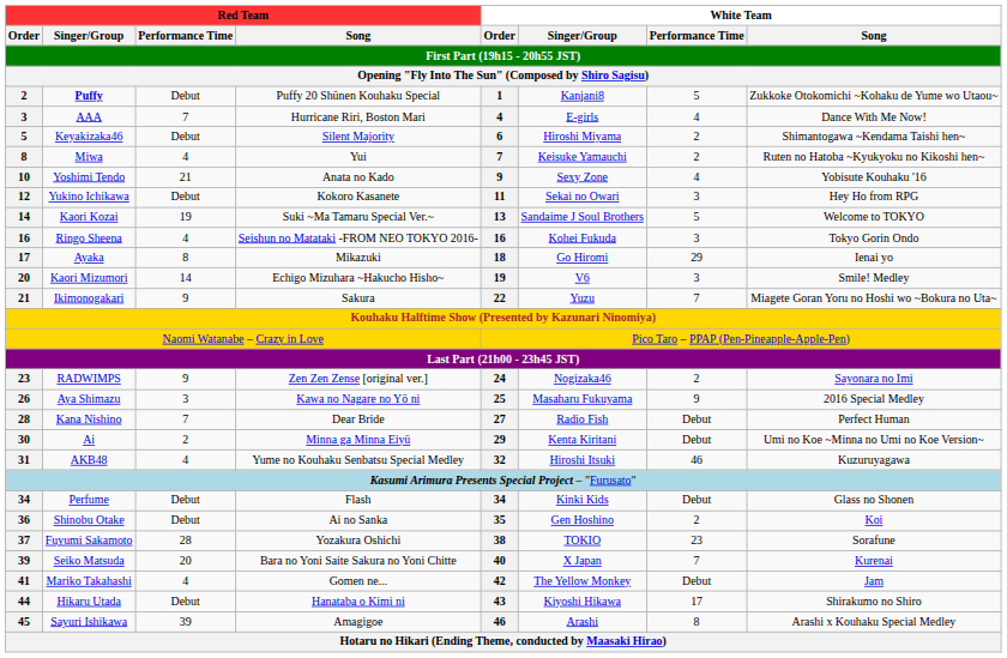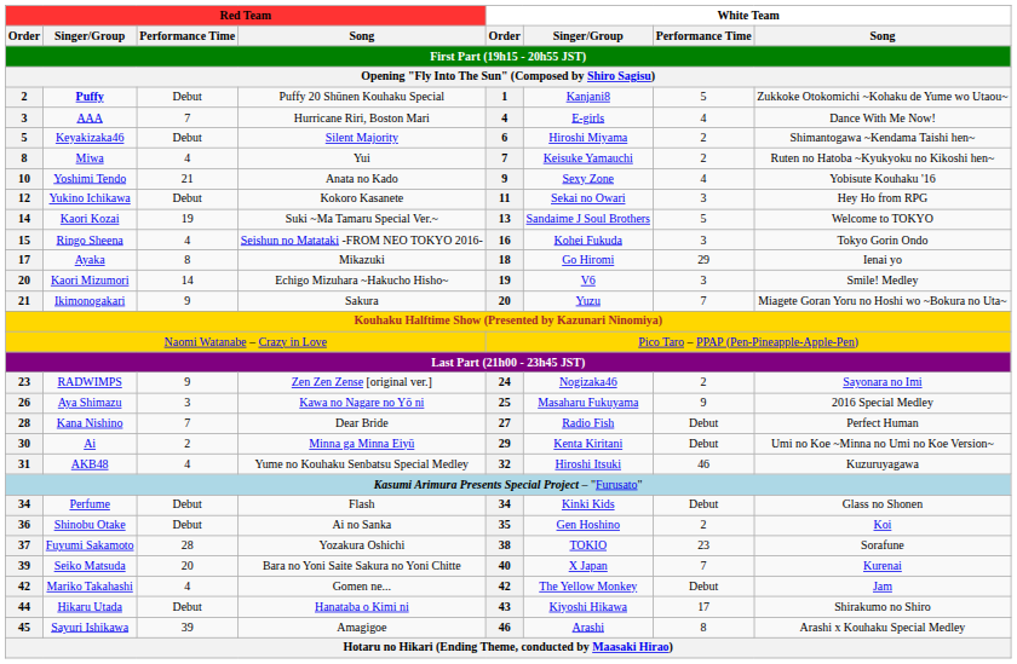 <table class="wikitable" style="font-size:small; text-align:center; width:75;">
 <tr>
 <th colspan="4" style="background: #f33;">Red Team</th>
 <th colspan="4" style="background: #fff;">White Team</th>
 </tr>
 <tr>
 <th>Order</th>
 <th>Singer/Group</th>
 <th>Performance Time</th>
 <th>Song</th>
 <th>Order</th>
 <th>Singer/Group</th>
 <th>Performance Time</th>
 <th>Song</th>
 </tr>
 <tr>
 <th colspan="8" style="background: green; color: white;">First Part (19h15 - 20h55 JST)</th>
 </tr>
 <tr>
 <th colspan="8"><strong>Opening</strong> "Fly Into The Sun" (Composed by <a href='#'>Shiro Sagisu</a>)</th>
 </tr>
 <tr>
 <th>2</th>
 <td><strong><a href='#'>Puffy</a></strong></td>
 <td>Debut</td>
 <td>Puffy 20 Shūnen Kouhaku Special</td>
 <th>1</th>
 <td><a href='#'>Kanjani8</a></td>
 <td>5</td>
 <td>Zukkoke Otokomichi ~Kohaku de Yume wo Utaou~</td>
 </tr>
 <tr>
 <th>3</th>
 <td><a href='#'>AAA</a></td>
 <td>7</td>
 <td>Hurricane Riri, Boston Mari</td>
 <th>4</th>
 <td><a href='#'>E-girls</a></td>
 <td>4</td>
 <td>Dance With Me Now!</td>
 </tr>
 <tr>
 <th>5</th>
 <td><a href='#'>Keyakizaka46</a></td>
 <td>Debut</td>
 <td><a href='#'>Silent Majority</a></td>
 <th>6</th>
 <td><a href='#'>Hiroshi Miyama</a></td>
 <td>2</td>
 <td>Shimantogawa ~Kendama Taishi hen~</td>
 </tr>
 <tr>
 <th>8</th>
 <td><a href='#'>Miwa</a></td>
 <td>4</td>
 <td>Yui</td>
 <th>7</th>
 <td><a href='#'>Keisuke Yamauchi</a></td>
 <td>2</td>
 <td>Ruten no Hatoba ~Kyukyoku no Kikoshi hen~</td>
 </tr>
 <tr>
 <th>10</th>
 <td><a href='#'>Yoshimi Tendo</a></td>
 <td>21</td>
 <td>Anata no Kado</td>
 <th>9</th>
 <td><a href='#'>Sexy Zone</a></td>
 <td>4</td>
 <td>Yobisute Kouhaku '16</td>
 </tr>
 <tr>
 <th>12</th>
 <td><a href='#'>Yukino Ichikawa</a></td>
 <td>Debut</td>
 <td>Kokoro Kasanete</td>
 <th>11</th>
 <td><a href='#'>Sekai no Owari</a></td>
 <td>3</td>
 <td>Hey Ho from RPG</td>
 </tr>
 <tr>
 <th>14</th>
 <td><a href='#'>Kaori Kozai</a></td>
 <td>19</td>
 <td>Suki ~Ma Tamaru Special Ver.~</td>
 <th>13</th>
 <td><a href='#'>Sandaime J Soul Brothers</a></td>
 <td>5</td>
 <td>Welcome to TOKYO</td>
 </tr>
 <tr>
-<th>16</th>
+<th>15</th>
 <td><a href='#'>Ringo Sheena</a></td>
 <td>4</td>
 <td><a href='#'>Seishun no Matataki</a> -FROM NEO TOKYO 2016-</td>
 <th>16</th>
 <td><a href='#'>Kohei Fukuda</a></td>
 <td>3</td>
 <td>Tokyo Gorin Ondo</td>
 </tr>
 <tr>
 <th>17</th>
 <td><a href='#'>Ayaka</a></td>
 <td>8</td>
 <td>Mikazuki</td>
 <th>18</th>
 <td><a href='#'>Go Hiromi</a></td>
 <td>29</td>
 <td>Ienai yo</td>
 </tr>
 <tr>
 <th>20</th>
 <td><a href='#'>Kaori Mizumori</a></td>
 <td>14</td>
 <td>Echigo Mizuhara ~Hakucho Hisho~</td>
 <th>19</th>
 <td><a href='#'>V6</a></td>
 <td>3</td>
 <td>Smile! Medley</td>
 </tr>
 <tr>
 <th>21</th>
 <td><a href='#'>Ikimonogakari</a></td>
 <td>9</td>
 <td>Sakura</td>
-<th>22</th>
+<th>20</th>
 <td><a href='#'>Yuzu</a></td>
 <td>7</td>
 <td>Miagete Goran Yoru no Hoshi wo ~Bokura no Uta~</td>
 </tr>
 <tr>
 <th colspan="8" style="background: gold; color: brown;"><strong>Kouhaku Halftime Show</strong> (Presented by Kazunari Ninomiya)</th>
 </tr>
 <tr>
 <td colspan="4" style="background: gold;"><a href='#'>Naomi Watanabe</a> – <a href='#'>Crazy in Love</a></td>
 <td colspan="4" style="background: gold;"><a href='#'>Pico Taro</a> – <a href='#'>PPAP (Pen-Pineapple-Apple-Pen)</a></td>
 </tr>
 <tr>
 <th colspan="8" style="background: purple; color: white;">Last Part (21h00 - 23h45 JST)</th>
 </tr>
 <tr>
 <th>23</th>
 <td><a href='#'>RADWIMPS</a></td>
 <td>9</td>
 <td><a href='#'>Zen Zen Zense</a> [original ver.]</td>
 <th>24</th>
 <td><a href='#'>Nogizaka46</a></td>
 <td>2</td>
 <td><a href='#'>Sayonara no Imi</a></td>
 </tr>
 <tr>
 <th>26</th>
 <td><a href='#'>Aya Shimazu</a></td>
 <td>3</td>
 <td><a href='#'>Kawa no Nagare no Yō ni</a></td>
 <th>25</th>
 <td><a href='#'>Masaharu Fukuyama</a></td>
 <td>9</td>
 <td>2016 Special Medley</td>
 </tr>
 <tr>
 <th>28</th>
 <td><a href='#'>Kana Nishino</a></td>
 <td>7</td>
 <td>Dear Bride</td>
 <th>27</th>
 <td><a href='#'>Radio Fish</a></td>
 <td>Debut</td>
 <td>Perfect Human</td>
 </tr>
 <tr>
 <th>30</th>
 <td><a href='#'>Ai</a></td>
 <td>2</td>
 <td><a href='#'>Minna ga Minna Eiyū</a></td>
 <th>29</th>
 <td><a href='#'>Kenta Kiritani</a></td>
 <td>Debut</td>
 <td>Umi no Koe ~Minna no Umi no Koe Version~</td>
 </tr>
 <tr>
 <th>31</th>
 <td><a href='#'>AKB48</a></td>
 <td>4</td>
 <td>Yume no Kouhaku Senbatsu Special Medley</td>
 <th>32</th>
 <td><a href='#'>Hiroshi Itsuki</a></td>
 <td>46</td>
 <td>Kuzuruyagawa</td>
 </tr>
 <tr>
 <td colspan="8" style="background: lightblue;"><strong><em>Kasumi Arimura Presents Special Project</em></strong> – "<a href='#'>Furusato</a>"</td>
 </tr>
 <tr>
 <th>34</th>
 <td><a href='#'>Perfume</a></td>
 <td>Debut</td>
 <td>Flash</td>
 <th>34</th>
 <td><a href='#'>Kinki Kids</a></td>
 <td>Debut</td>
 <td>Glass no Shonen</td>
 </tr>
 <tr>
 <th>36</th>
 <td><a href='#'>Shinobu Otake</a></td>
 <td>Debut</td>
 <td>Ai no Sanka</td>
 <th>35</th>
 <td><a href='#'>Gen Hoshino</a></td>
 <td>2</td>
 <td><a href='#'>Koi</a></td>
 </tr>
 <tr>
 <th>37</th>
 <td><a href='#'>Fuyumi Sakamoto</a></td>
 <td>28</td>
 <td>Yozakura Oshichi</td>
 <th>38</th>
 <td><a href='#'>TOKIO</a></td>
 <td>23</td>
 <td>Sorafune</td>
 </tr>
 <tr>
 <th>39</th>
 <td><a href='#'>Seiko Matsuda</a></td>
 <td>20</td>
 <td>Bara no Yoni Saite Sakura no Yoni Chitte</td>
 <th>40</th>
 <td><a href='#'>X Japan</a></td>
 <td>7</td>
 <td><a href='#'>Kurenai</a></td>
 </tr>
 <tr>
-<th>41</th>
+<th>42</th>
 <td><a href='#'>Mariko Takahashi</a></td>
 <td>4</td>
 <td>Gomen ne...</td>
 <th>42</th>
 <td><a href='#'>The Yellow Monkey</a></td>
 <td>Debut</td>
 <td><a href='#'>Jam</a></td>
 </tr>
 <tr>
 <th>44</th>
 <td><a href='#'>Hikaru Utada</a></td>
 <td>Debut</td>
 <td><a href='#'>Hanataba o Kimi ni</a></td>
 <th>43</th>
 <td><a href='#'>Kiyoshi Hikawa</a></td>
 <td>17</td>
 <td>Shirakumo no Shiro</td>
 </tr>
 <tr>
 <th>45</th>
 <td><a href='#'>Sayuri Ishikawa</a></td>
 <td>39</td>
 <td>Amagigoe</td>
 <th>46</th>
 <td><a href='#'>Arashi</a></td>
 <td>8</td>
 <td>Arashi x Kouhaku Special Medley</td>
 </tr>
 <tr>
 <th colspan="8"><strong>Hotaru no Hikari</strong> (Ending Theme, conducted by <a href='#'>Maasaki Hirao</a>)</th>
 </tr>
 </table>
